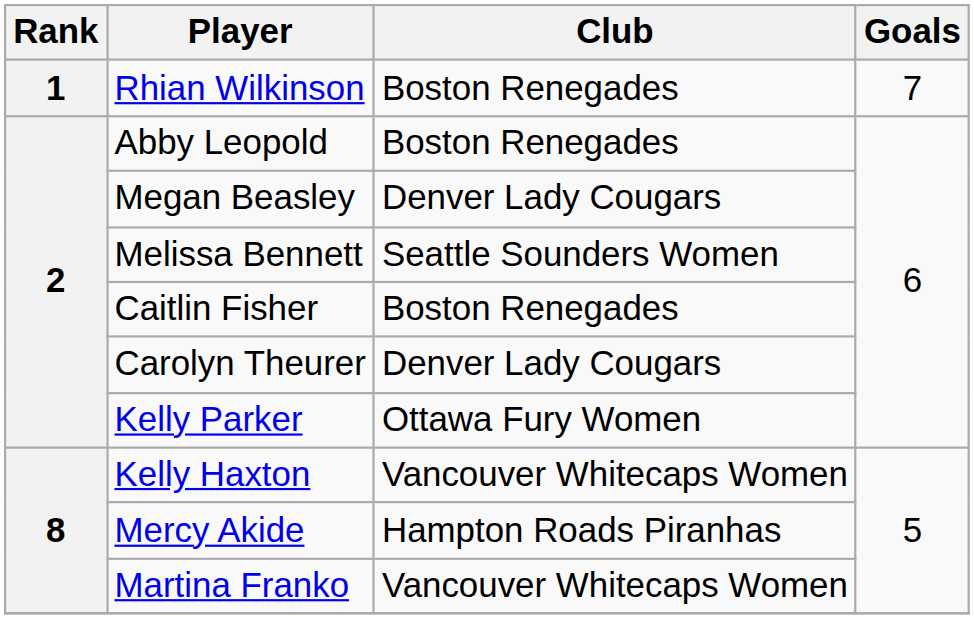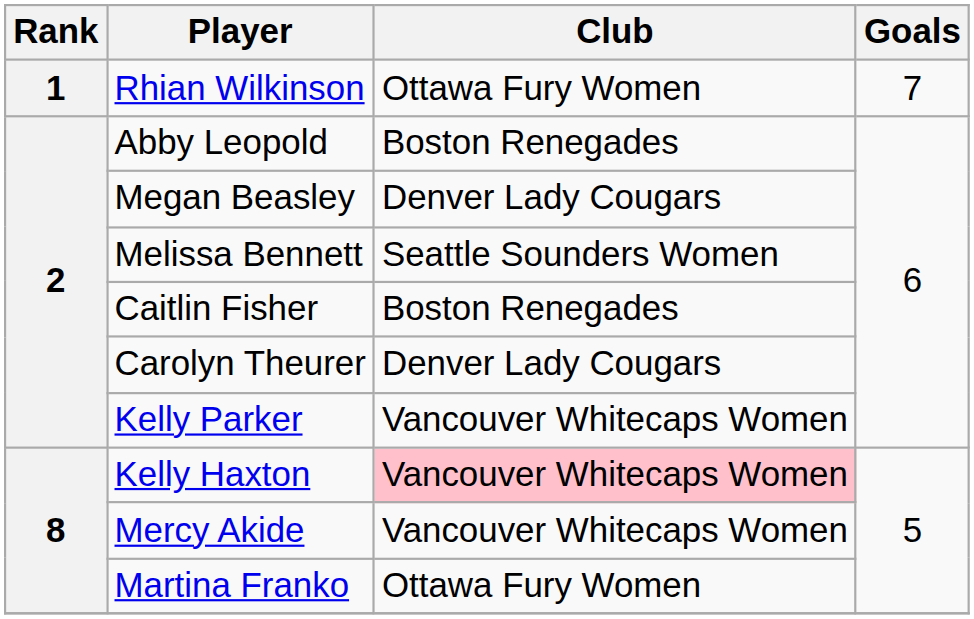 <table class="wikitable">
 <tr>
 <th>Rank</th>
 <th>Player</th>
 <th>Club</th>
 <th>Goals</th>
 </tr>
 <tr>
 <th>1</th>
 <td><a href='#'>Rhian Wilkinson</a></td>
-<td>Boston Renegades</td>
+<td>Ottawa Fury Women</td>
 <td style="text-align:center;">7</td>
 </tr>
 <tr>
 <th rowspan="6">2</th>
 <td>Abby Leopold</td>
 <td>Boston Renegades</td>
 <td rowspan="6" style="text-align:center;">6</td>
 </tr>
 <tr>
 <td>Megan Beasley</td>
 <td>Denver Lady Cougars</td>
 </tr>
 <tr>
 <td>Melissa Bennett</td>
 <td>Seattle Sounders Women</td>
 </tr>
 <tr>
 <td>Caitlin Fisher</td>
 <td>Boston Renegades</td>
 </tr>
 <tr>
 <td>Carolyn Theurer</td>
 <td>Denver Lady Cougars</td>
 </tr>
 <tr>
 <td><a href='#'>Kelly Parker</a></td>
-<td>Ottawa Fury Women</td>
+<td>Vancouver Whitecaps Women</td>
 </tr>
 <tr>
 <th rowspan="3">8</th>
 <td><a href='#'>Kelly Haxton</a></td>
-<td>Vancouver Whitecaps Women</td>
+<td style="background: pink;">Vancouver Whitecaps Women</td>
 <td rowspan="3" style="text-align:center;">5</td>
 </tr>
 <tr>
 <td><a href='#'>Mercy Akide</a></td>
-<td>Hampton Roads Piranhas</td>
+<td>Vancouver Whitecaps Women</td>
 </tr>
 <tr>
 <td><a href='#'>Martina Franko</a></td>
-<td>Vancouver Whitecaps Women</td>
+<td>Ottawa Fury Women</td>
 </tr>
 <tr>
 </tr>
 </table>
